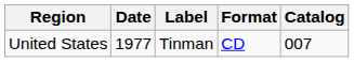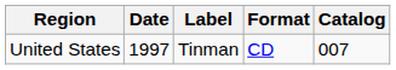 <table class="wikitable">
 <tr>
 <th>Region</th>
 <th>Date</th>
 <th>Label</th>
 <th>Format</th>
 <th>Catalog</th>
 </tr>
 <tr>
 <td>United States</td>
-<td>1977</td>
+<td>1997</td>
 <td>Tinman</td>
 <td><a href='#'>CD</a></td>
 <td>007</td>
 </tr>
 </table>
